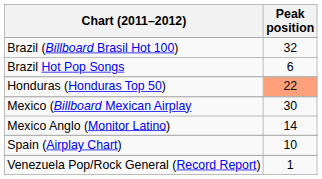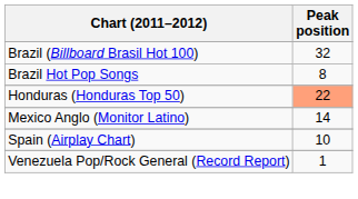 <table class="wikitable sortable">
 <tr>
 <th scope="col">Chart (2011–2012)</th>
 <th scope="col">Peak<br>position</th>
 </tr>
 <tr>
 </tr>
 <tr>
 </tr>
 <tr>
 </tr>
 <tr>
 </tr>
 <tr>
 <td>Brazil (<a href='#'><em>Billboard</em> Brasil Hot 100</a>)</td>
 <td style="text-align:center;">32</td>
 </tr>
 <tr>
 <td>Brazil <a href='#'>Hot Pop Songs</a></td>
-<td style="text-align:center;">6</td>
+<td style="text-align:center;">8</td>
 </tr>
 <tr>
 </tr>
 <tr>
 </tr>
 <tr>
 </tr>
 <tr>
 </tr>
 <tr>
 </tr>
 <tr>
 </tr>
 <tr>
 </tr>
 <tr>
 <td>Honduras (<a href='#'>Honduras Top 50</a>)</td>
 <td align="center" style="background: lightsalmon;">22</td>
 </tr>
 <tr>
 </tr>
 <tr>
 </tr>
 <tr>
 </tr>
 <tr>
-</tr>
-<tr>
-<td align="left">Mexico (<a href='#'><em>Billboard</em> Mexican Airplay</a></td>
-<td style="text-align:center;">30</td>
 </tr>
 <tr>
 <td align="left">Mexico Anglo (<a href='#'>Monitor Latino</a>)</td>
 <td style="text-align:center;">14</td>
 </tr>
 <tr>
 </tr>
 <tr>
 </tr>
 <tr>
 </tr>
 <tr>
 </tr>
 <tr>
 </tr>
 <tr>
 </tr>
 <tr>
 <td>Spain (<a href='#'>Airplay Chart</a>)</td>
 <td style="text-align:center;">10</td>
 </tr>
 <tr>
 </tr>
 <tr>
 </tr>
 <tr>
 </tr>
 <tr>
 </tr>
 <tr>
 </tr>
 <tr>
 </tr>
 <tr>
 </tr>
 <tr>
 </tr>
 <tr>
 <td>Venezuela Pop/Rock General (<a href='#'>Record Report</a>)</td>
 <td style="text-align:center;">1</td>
 </tr>
 </table>
